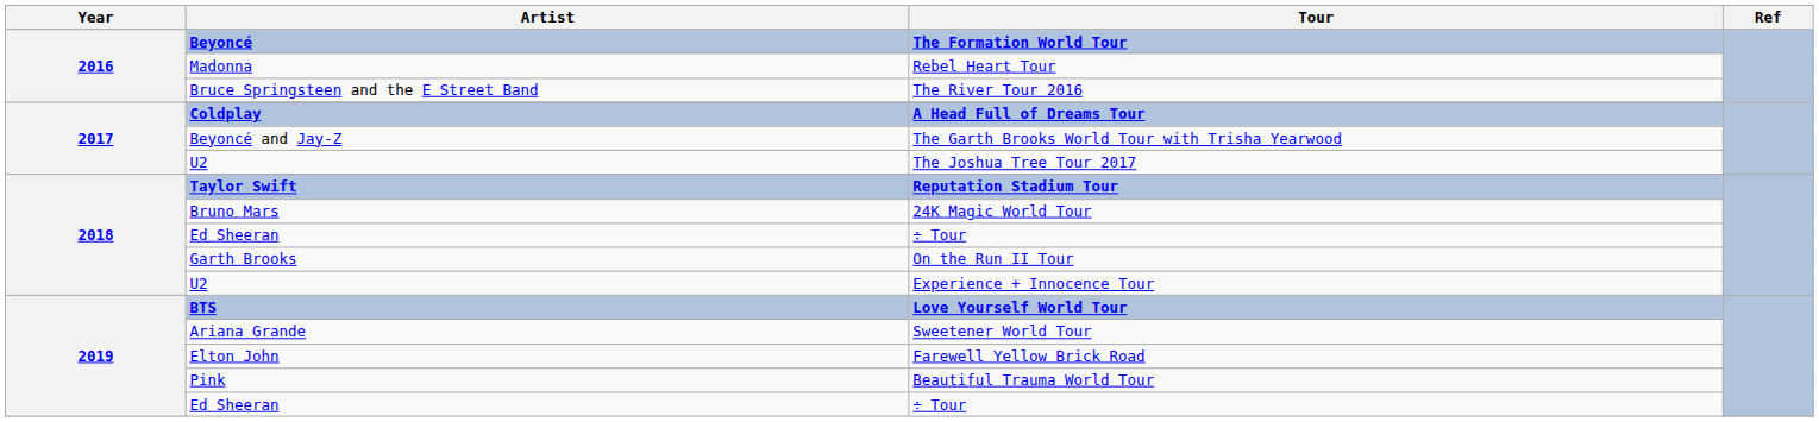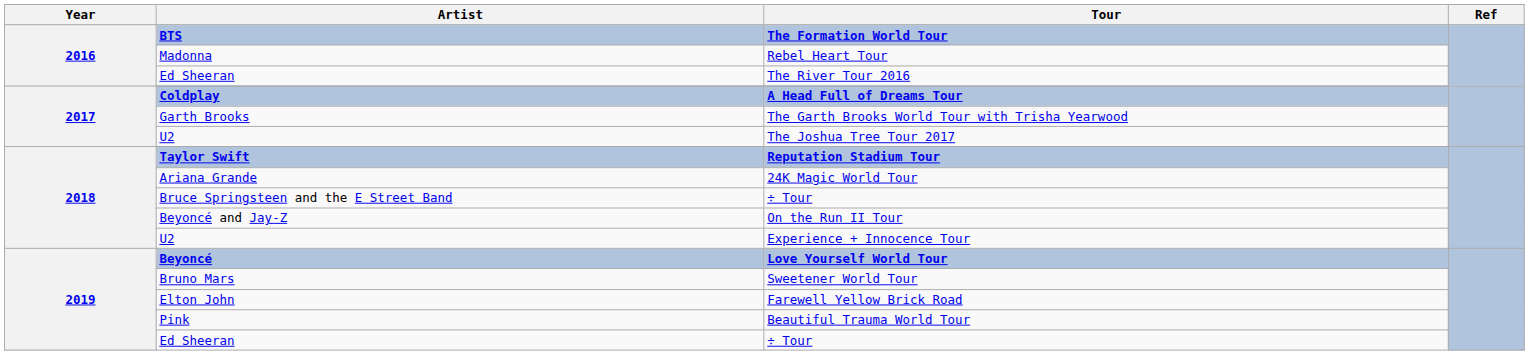 <table class="wikitable" width="100%">
 <tr>
 <th width="10%">Year</th>
 <th width="40%">Artist</th>
 <th width="45%">Tour</th>
 <th width="5%">Ref</th>
 </tr>
 <tr style="background:#B0C4DE">
 <th rowspan="3"><a href='#'>2016<br></a></th>
-<td><strong><a href='#'>Beyoncé</a></strong></td>
+<td><strong><a href='#'>BTS</a></strong></td>
 <td><strong><a href='#'>The Formation World Tour</a></strong></td>
 <td rowspan="4" align="center"></td>
 </tr>
 <tr>
 <td><a href='#'>Madonna</a></td>
 <td><a href='#'>Rebel Heart Tour</a></td>
 </tr>
 <tr>
-<td><a href='#'>Bruce Springsteen</a> and the <a href='#'>E Street Band</a></td>
+<td><a href='#'>Ed Sheeran</a></td>
 <td><a href='#'>The River Tour 2016</a></td>
 </tr>
 <tr>
 <th rowspan="4" align="center"><a href='#'>2017<br></a></th>
 </tr>
 <tr style="background:#B0C4DE">
 <td><strong><a href='#'>Coldplay</a></strong></td>
 <td><strong><a href='#'>A Head Full of Dreams Tour</a></strong></td>
 <td rowspan="4" align="center"></td>
 </tr>
 <tr>
-<td><a href='#'>Beyoncé</a> and <a href='#'>Jay-Z</a></td>
+<td><a href='#'>Garth Brooks</a></td>
 <td><a href='#'>The Garth Brooks World Tour with Trisha Yearwood</a></td>
 </tr>
 <tr>
 <td><a href='#'>U2</a></td>
 <td><a href='#'>The Joshua Tree Tour 2017</a></td>
 </tr>
 <tr>
 <th rowspan="6" align="center"><a href='#'>2018<br></a></th>
 </tr>
 <tr |- style="background:#B0C4DE">
 <td><strong><a href='#'>Taylor Swift</a></strong></td>
 <td><strong><a href='#'>Reputation Stadium Tour</a></strong></td>
 <td rowspan="5" align="center"></td>
 </tr>
 <tr>
-<td><a href='#'>Bruno Mars</a></td>
+<td><a href='#'>Ariana Grande</a></td>
 <td><a href='#'>24K Magic World Tour</a></td>
 </tr>
 <tr>
-<td><a href='#'>Ed Sheeran</a></td>
+<td><a href='#'>Bruce Springsteen</a> and the <a href='#'>E Street Band</a></td>
 <td><a href='#'>÷ Tour</a></td>
 </tr>
 <tr>
-<td><a href='#'>Garth Brooks</a></td>
+<td><a href='#'>Beyoncé</a> and <a href='#'>Jay-Z</a></td>
 <td><a href='#'>On the Run II Tour</a></td>
 </tr>
 <tr>
 <td><a href='#'>U2</a></td>
 <td><a href='#'>Experience + Innocence Tour</a></td>
 </tr>
 <tr style="background:#B0C4DE" |->
 <th rowspan="5"><a href='#'>2019<br></a></th>
-<td><strong><a href='#'>BTS</a></strong></td>
+<td><strong><a href='#'>Beyoncé</a></strong></td>
 <td><strong><a href='#'>Love Yourself World Tour</a></strong></td>
 <td rowspan="5" align="center"></td>
 </tr>
 <tr>
-<td><a href='#'>Ariana Grande</a></td>
+<td><a href='#'>Bruno Mars</a></td>
 <td><a href='#'>Sweetener World Tour</a></td>
 </tr>
 <tr>
 <td><a href='#'>Elton John</a></td>
 <td><a href='#'>Farewell Yellow Brick Road</a></td>
 </tr>
 <tr>
 <td><a href='#'>Pink</a></td>
 <td><a href='#'>Beautiful Trauma World Tour</a></td>
 </tr>
 <tr>
 <td><a href='#'>Ed Sheeran</a></td>
 <td><a href='#'>÷ Tour</a></td>
 </tr>
 </table>
